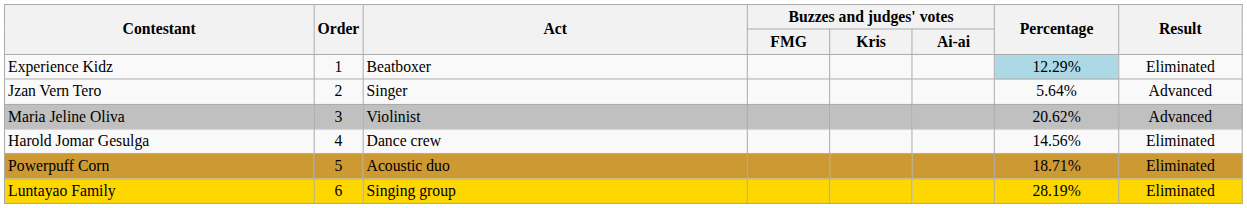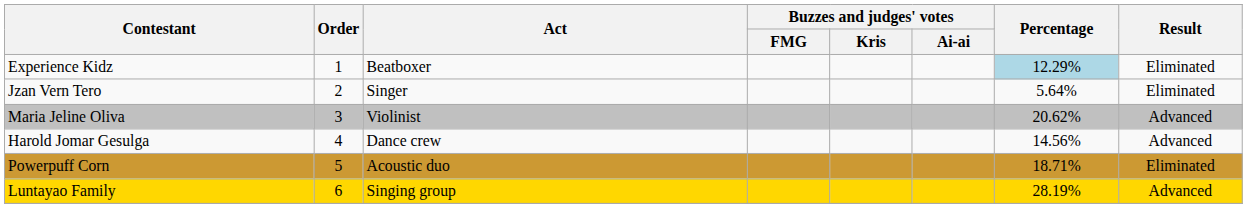 <table class="wikitable" style="text-align:center; width:100%;">
 <tr>
 <th rowspan="2" style="width:25%;">Contestant</th>
 <th rowspan="2" style="width:03%;">Order</th>
 <th rowspan="2">Act</th>
 <th colspan="3" style="width:20%;">Buzzes and judges' votes</th>
 <th rowspan="2" style="width:10%;">Percentage</th>
 <th rowspan="2" style="width:10%;">Result</th>
 </tr>
 <tr>
 <th style="width:06.66%;">FMG</th>
 <th style="width:06.66%;">Kris</th>
 <th style="width:06.66%;">Ai-ai</th>
 </tr>
 <tr>
 <td scope="row" style="text-align:left;">Experience Kidz</td>
 <td>1</td>
 <td scope="row" style="text-align:left;">Beatboxer</td>
 <td></td>
 <td></td>
 <td></td>
 <td style="background: lightblue;">12.29%</td>
 <td>Eliminated</td>
 </tr>
 <tr>
 <td scope="row" style="text-align:left;">Jzan Vern Tero</td>
 <td>2</td>
 <td scope="row" style="text-align:left;">Singer</td>
 <td></td>
 <td></td>
 <td></td>
 <td>5.64%</td>
-<td>Advanced</td>
+<td>Eliminated</td>
 </tr>
 <tr bgcolor=silver>
 <td scope="row" style="text-align:left;">Maria Jeline Oliva</td>
 <td>3</td>
 <td scope="row" style="text-align:left;">Violinist</td>
 <td></td>
 <td></td>
 <td></td>
 <td>20.62%</td>
 <td>Advanced</td>
 </tr>
 <tr>
 <td scope="row" style="text-align:left;">Harold Jomar Gesulga</td>
 <td>4</td>
 <td scope="row" style="text-align:left;">Dance crew</td>
 <td></td>
 <td></td>
 <td></td>
 <td>14.56%</td>
-<td>Eliminated</td>
+<td>Advanced</td>
 </tr>
 <tr bgcolor=#CC9933>
 <td scope="row" style="text-align:left;">Powerpuff Corn</td>
 <td>5</td>
 <td scope="row" style="text-align:left;">Acoustic duo</td>
 <td></td>
 <td></td>
 <td></td>
 <td>18.71%</td>
 <td>Eliminated</td>
 </tr>
 <tr bgcolor=gold>
 <td scope="row" style="text-align:left;">Luntayao Family</td>
 <td>6</td>
 <td scope="row" style="text-align:left;">Singing group</td>
 <td></td>
 <td></td>
 <td></td>
 <td>28.19%</td>
-<td>Eliminated</td>
+<td>Advanced</td>
 </tr>
 <tr>
 </tr>
 </table>
